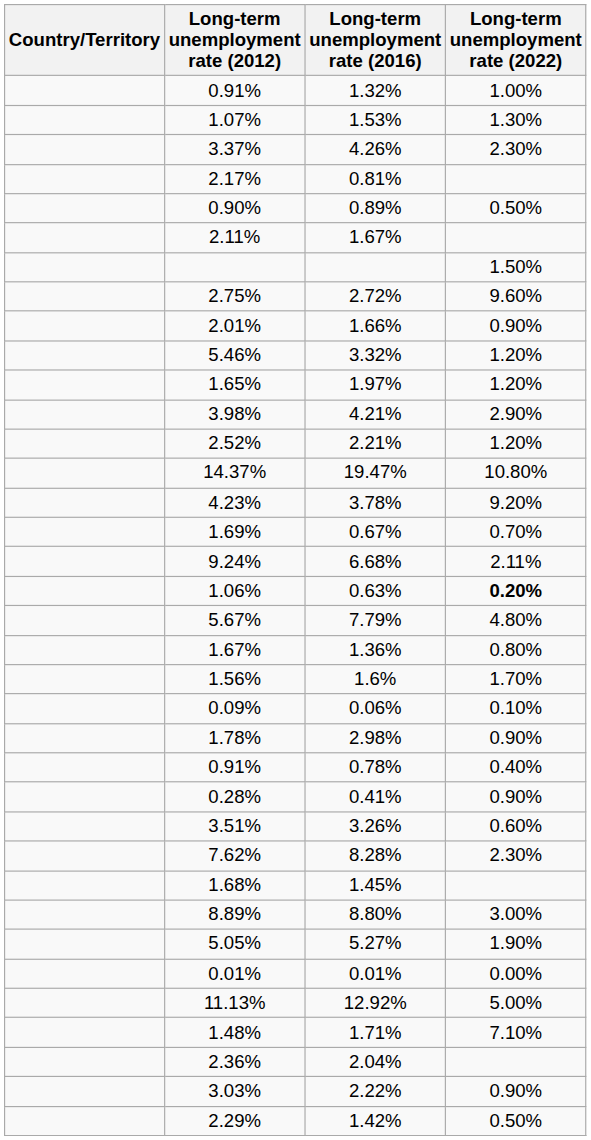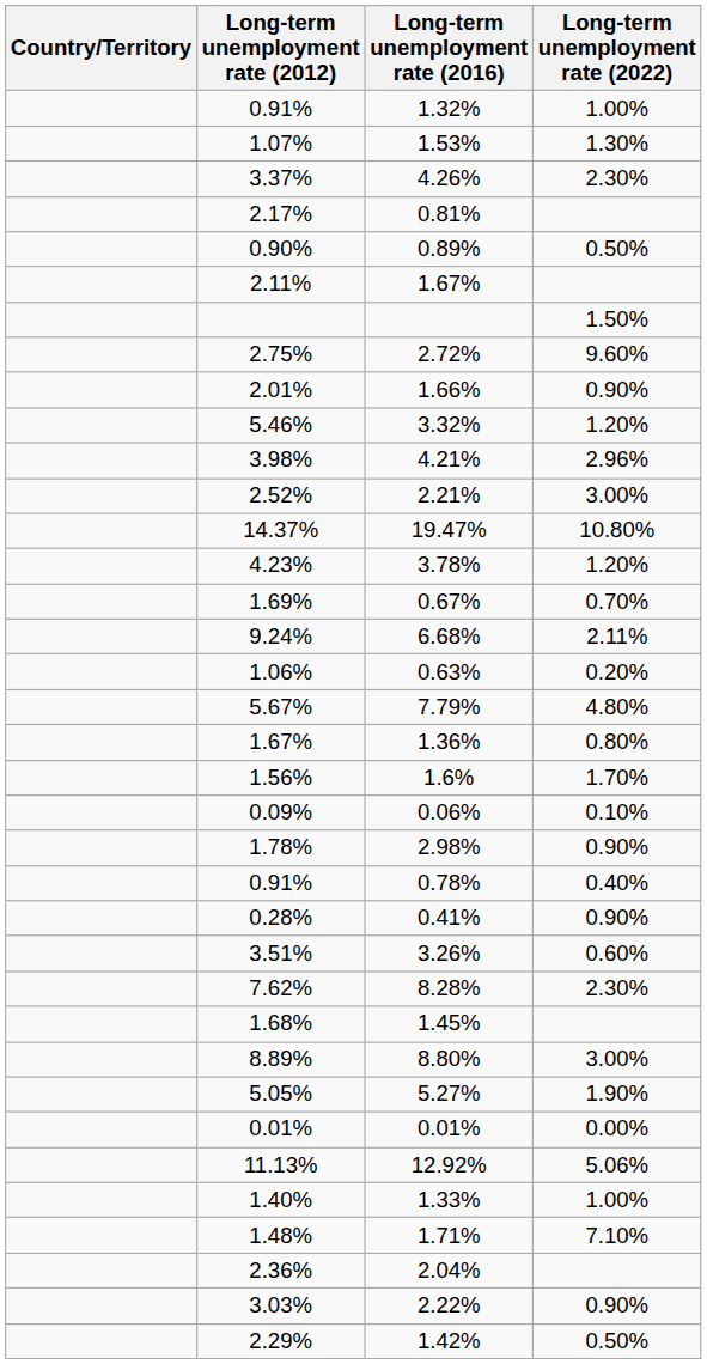 <table class="wikitable sortable" style="font-size: 100%; text-align: center; width: 20%;">
 <tr>
 <th>Country/Territory</th>
 <th>Long-term unemployment rate (2012)</th>
 <th>Long-term unemployment rate (2016)</th>
 <th>Long-term unemployment rate (2022)</th>
 </tr>
 <tr>
 <td style="text-align: left"></td>
 <td>0.91%</td>
 <td>1.32%</td>
 <td>1.00%</td>
 </tr>
 <tr>
 <td style="text-align: left"></td>
 <td>1.07%</td>
 <td>1.53%</td>
 <td>1.30%</td>
 </tr>
 <tr>
 <td style="text-align: left"></td>
 <td>3.37%</td>
 <td>4.26%</td>
 <td>2.30%</td>
 </tr>
 <tr>
 <td style="text-align: left"></td>
 <td>2.17%</td>
 <td>0.81%</td>
 <td></td>
 </tr>
 <tr>
 <td style="text-align: left"></td>
 <td>0.90%</td>
 <td>0.89%</td>
 <td>0.50%</td>
 </tr>
 <tr>
 <td style="text-align: left"></td>
 <td>2.11%</td>
 <td>1.67%</td>
 <td></td>
 </tr>
 <tr>
 <td style="text-align: left"></td>
 <td></td>
 <td></td>
 <td>1.50%</td>
 </tr>
 <tr>
 <td style="text-align: left"></td>
 <td>2.75%</td>
 <td>2.72%</td>
 <td>9.60%</td>
 </tr>
 <tr>
 <td style="text-align: left"></td>
 <td>2.01%</td>
 <td>1.66%</td>
 <td>0.90%</td>
 </tr>
 <tr>
 <td style="text-align: left"></td>
 <td>5.46%</td>
 <td>3.32%</td>
 <td>1.20%</td>
 </tr>
 <tr>
 <td style="text-align: left"></td>
-<td>1.65%</td>
-<td>1.97%</td>
-<td>1.20%</td>
-</tr>
-<tr>
-<td style="text-align: left"></td>
 <td>3.98%</td>
 <td>4.21%</td>
-<td>2.90%</td>
+<td>2.96%</td>
 </tr>
 <tr>
 <td style="text-align: left"></td>
 <td>2.52%</td>
 <td>2.21%</td>
-<td>1.20%</td>
+<td>3.00%</td>
 </tr>
 <tr>
 <td style="text-align: left"></td>
 <td>14.37%</td>
 <td>19.47%</td>
 <td>10.80%</td>
 </tr>
 <tr>
 <td style="text-align: left"></td>
 <td>4.23%</td>
 <td>3.78%</td>
-<td>9.20%</td>
+<td>1.20%</td>
 </tr>
 <tr>
 <td style="text-align: left"></td>
 <td>1.69%</td>
 <td>0.67%</td>
 <td>0.70%</td>
 </tr>
 <tr>
 <td style="text-align: left"></td>
 <td>9.24%</td>
 <td>6.68%</td>
 <td>2.11%</td>
 </tr>
 <tr>
 <td style="text-align: left"></td>
 <td>1.06%</td>
 <td>0.63%</td>
-<td><strong>0.20%</strong></td>
+<td>0.20%</td>
 </tr>
 <tr>
 <td style="text-align: left"></td>
 <td>5.67%</td>
 <td>7.79%</td>
 <td>4.80%</td>
 </tr>
 <tr>
 <td style="text-align: left"></td>
 <td>1.67%</td>
 <td>1.36%</td>
 <td>0.80%</td>
 </tr>
 <tr>
 <td style="text-align: left"></td>
 <td>1.56%</td>
 <td>1.6%</td>
 <td>1.70%</td>
 </tr>
 <tr>
 <td style="text-align: left"></td>
 <td>0.09%</td>
 <td>0.06%</td>
 <td>0.10%</td>
 </tr>
 <tr>
 <td style="text-align: left"></td>
 <td>1.78%</td>
 <td>2.98%</td>
 <td>0.90%</td>
 </tr>
 <tr>
 <td style="text-align: left"></td>
 <td>0.91%</td>
 <td>0.78%</td>
 <td>0.40%</td>
 </tr>
 <tr>
 <td style="text-align: left"></td>
 <td>0.28%</td>
 <td>0.41%</td>
 <td>0.90%</td>
 </tr>
 <tr>
 <td style="text-align: left"></td>
 <td>3.51%</td>
 <td>3.26%</td>
 <td>0.60%</td>
 </tr>
 <tr>
 <td style="text-align: left"></td>
 <td>7.62%</td>
 <td>8.28%</td>
 <td>2.30%</td>
 </tr>
 <tr>
 <td style="text-align: left"></td>
 <td>1.68%</td>
 <td>1.45%</td>
 <td></td>
 </tr>
 <tr>
 <td style="text-align: left"></td>
 <td>8.89%</td>
 <td>8.80%</td>
 <td>3.00%</td>
 </tr>
 <tr>
 <td style="text-align: left"></td>
 <td>5.05%</td>
 <td>5.27%</td>
 <td>1.90%</td>
 </tr>
 <tr>
 <td style="text-align: left"></td>
 <td>0.01%</td>
 <td>0.01%</td>
 <td>0.00%</td>
 </tr>
 <tr>
 <td style="text-align: left"></td>
 <td>11.13%</td>
 <td>12.92%</td>
-<td>5.00%</td>
+<td>5.06%</td>
+</tr>
+<tr>
+<td style="text-align: left"></td>
+<td>1.40%</td>
+<td>1.33%</td>
+<td>1.00%</td>
 </tr>
 <tr>
 <td style="text-align: left"></td>
 <td>1.48%</td>
 <td>1.71%</td>
 <td>7.10%</td>
 </tr>
 <tr>
 <td style="text-align: left"></td>
 <td>2.36%</td>
 <td>2.04%</td>
 <td></td>
 </tr>
 <tr>
 <td style="text-align: left"></td>
 <td>3.03%</td>
 <td>2.22%</td>
 <td>0.90%</td>
 </tr>
 <tr>
 <td style="text-align: left"></td>
 <td>2.29%</td>
 <td>1.42%</td>
 <td>0.50%</td>
 </tr>
 <tr>
 </tr>
 </table>
